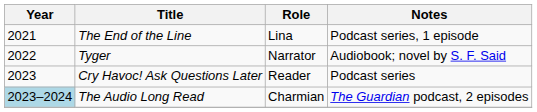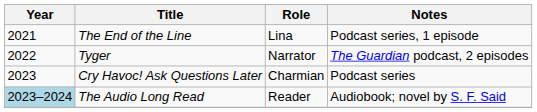 <table class="wikitable sortable">
 <tr>
 <th>Year</th>
 <th>Title</th>
 <th>Role</th>
 <th class="unsortable">Notes</th>
 </tr>
 <tr>
 <td>2021</td>
 <td><em>The End of the Line</em></td>
 <td>Lina</td>
 <td>Podcast series, 1 episode</td>
 </tr>
 <tr>
 <td>2022</td>
 <td><em>Tyger</em></td>
 <td>Narrator</td>
-<td>Audiobook; novel by <a href='#'>S. F. Said</a></td>
+<td><em><a href='#'>The Guardian</a></em> podcast, 2 episodes</td>
 </tr>
 <tr>
 <td>2023</td>
 <td><em>Cry Havoc! Ask Questions Later</em></td>
-<td>Reader</td>
+<td>Charmian</td>
 <td>Podcast series</td>
 </tr>
 <tr>
 <td style="background: lightblue;">2023–2024</td>
 <td><em>The Audio Long Read</em></td>
-<td>Charmian</td>
-<td><em><a href='#'>The Guardian</a></em> podcast, 2 episodes</td>
+<td>Reader</td>
+<td>Audiobook; novel by <a href='#'>S. F. Said</a></td>
 </tr>
 <tr>
 </tr>
 </table>
